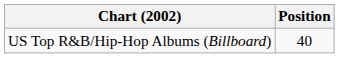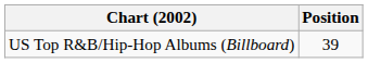 <table class="wikitable plainrowheaders">
 <tr>
 <th>Chart (2002)</th>
 <th>Position</th>
 </tr>
 <tr>
 <td>US Top R&B/Hip-Hop Albums (<em>Billboard</em>)</td>
-<td style="text-align:center">40</td>
+<td style="text-align:center">39</td>
 </tr>
 </table>
